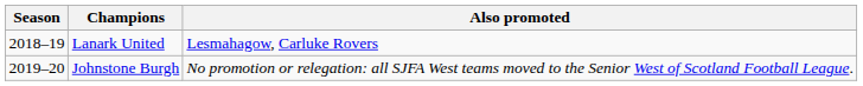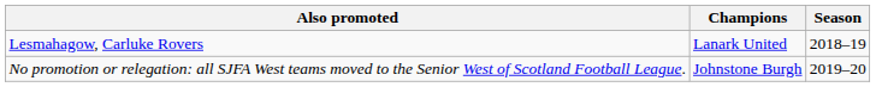 <table class="wikitable" style="text-align:left;">
 <tr>
+<th>Also promoted</th>
+<th>Champions</th>
 <th>Season</th>
-<th>Champions</th>
-<th>Also promoted</th>
 </tr>
 <tr>
+<td><a href='#'>Lesmahagow</a>, <a href='#'>Carluke Rovers</a></td>
+<td><a href='#'>Lanark United</a></td>
 <td style="text-align:left;">2018–19</td>
-<td><a href='#'>Lanark United</a></td>
-<td><a href='#'>Lesmahagow</a>, <a href='#'>Carluke Rovers</a></td>
 </tr>
 <tr>
+<td><em>No promotion or relegation: all SJFA West teams moved to the Senior <a href='#'>West of Scotland Football League</a></em>.</td>
+<td><a href='#'>Johnstone Burgh</a></td>
 <td style="text-align:left;">2019–20</td>
-<td><a href='#'>Johnstone Burgh</a></td>
-<td><em>No promotion or relegation: all SJFA West teams moved to the Senior <a href='#'>West of Scotland Football League</a></em>.</td>
 </tr>
 </table>
